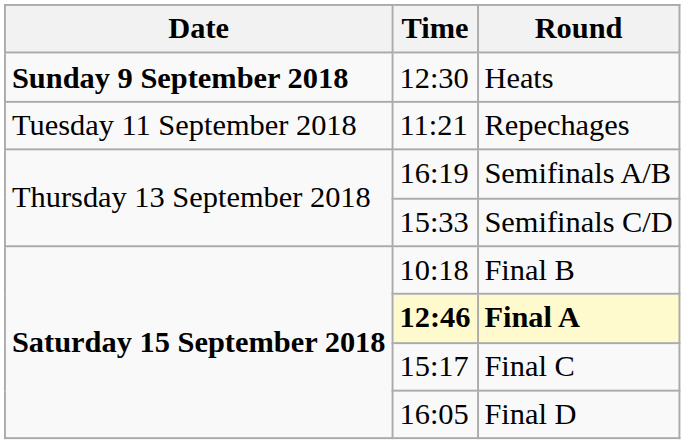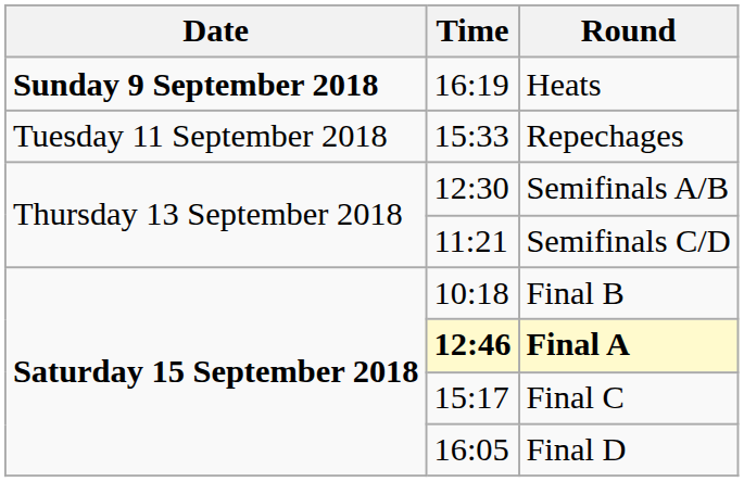 <table class="wikitable">
 <tr>
 <th>Date</th>
 <th>Time</th>
 <th>Round</th>
 </tr>
 <tr>
 <td><strong>Sunday 9 September 2018</strong></td>
-<td>12:30</td>
+<td>16:19</td>
 <td>Heats</td>
 </tr>
 <tr>
 <td>Tuesday 11 September 2018</td>
-<td>11:21</td>
+<td>15:33</td>
 <td>Repechages</td>
 </tr>
 <tr>
 <td rowspan=2>Thursday 13 September 2018</td>
-<td>16:19</td>
+<td>12:30</td>
 <td>Semifinals A/B</td>
 </tr>
 <tr>
-<td>15:33</td>
+<td>11:21</td>
 <td>Semifinals C/D</td>
 </tr>
 <tr>
 <td rowspan=4><strong>Saturday 15 September 2018</strong></td>
 <td>10:18</td>
 <td>Final B</td>
 </tr>
 <tr>
 <td style=background:lemonchiffon><strong>12:46</strong></td>
 <td style=background:lemonchiffon><strong>Final A</strong></td>
 </tr>
 <tr>
 <td>15:17</td>
 <td>Final C</td>
 </tr>
 <tr>
 <td>16:05</td>
 <td>Final D</td>
 </tr>
 </table>
